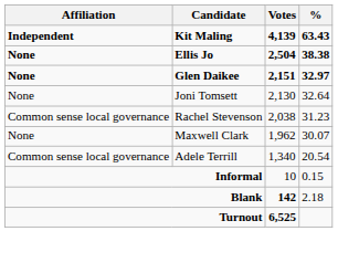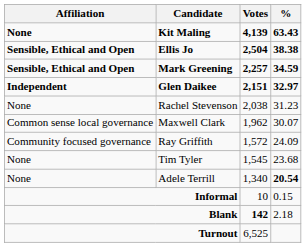 <table class="wikitable col3right col4right" style="font-size:90%">
 <tr>
 <th>Affiliation</th>
 <th>Candidate</th>
 <th>Votes</th>
 <th>%</th>
 </tr>
 <tr>
-<td><strong>Independent</strong></td>
+<td><strong>None</strong></td>
 <td><strong>Kit Maling</strong></td>
 <td><strong>4,139</strong></td>
 <td><strong>63.43</strong></td>
 </tr>
 <tr>
-<td><strong>None</strong></td>
+<td><strong>Sensible, Ethical and Open</strong></td>
 <td><strong>Ellis Jo</strong></td>
 <td><strong>2,504</strong></td>
 <td><strong>38.38</strong></td>
 </tr>
 <tr>
-<td><strong>None</strong></td>
+<td><strong>Sensible, Ethical and Open</strong></td>
+<td><strong>Mark Greening</strong></td>
+<td><strong>2,257</strong></td>
+<td><strong>34.59</strong></td>
+</tr>
+<tr>
+<td><strong>Independent</strong></td>
 <td><strong>Glen Daikee</strong></td>
 <td><strong>2,151</strong></td>
 <td><strong>32.97</strong></td>
 </tr>
 <tr>
 <td>None</td>
-<td>Joni Tomsett</td>
-<td>2,130</td>
-<td>32.64</td>
-</tr>
-<tr>
-<td>Common sense local governance</td>
 <td>Rachel Stevenson</td>
 <td>2,038</td>
 <td>31.23</td>
 </tr>
 <tr>
-<td>None</td>
+<td>Common sense local governance</td>
 <td>Maxwell Clark</td>
 <td>1,962</td>
 <td>30.07</td>
 </tr>
 <tr>
-<td>Common sense local governance</td>
+<td>Community focused governance</td>
+<td>Ray Griffith</td>
+<td>1,572</td>
+<td>24.09</td>
+</tr>
+<tr>
+<td>None</td>
+<td>Tim Tyler</td>
+<td>1,545</td>
+<td>23.68</td>
+</tr>
+<tr>
+<td>None</td>
 <td>Adele Terrill</td>
 <td>1,340</td>
-<td>20.54</td>
+<td><strong>20.54</strong></td>
 </tr>
 <tr>
 <td colspan="2" style="text-align:right"><strong>Informal</strong></td>
 <td style="text-align:right">10</td>
 <td>0.15</td>
 </tr>
 <tr>
 <td colspan="2" style="text-align:right"><strong>Blank</strong></td>
 <td style="text-align:right"><strong>142</strong></td>
 <td>2.18</td>
 </tr>
 <tr>
 <td colspan="2" style="text-align:right"><strong>Turnout</strong></td>
-<td style="text-align:right"><strong>6,525</strong></td>
+<td style="text-align:right">6,525</td>
 <td></td>
 </tr>
 </table>
